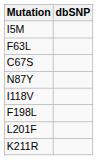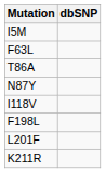 <table class="wikitable">
 <tr>
 <th>Mutation</th>
 <th>dbSNP</th>
 </tr>
 <tr>
 <td>I5M</td>
 <td></td>
 </tr>
 <tr>
 <td>F63L</td>
 <td></td>
 </tr>
 <tr>
-<td>C67S</td>
+<td>T86A</td>
 <td></td>
 </tr>
 <tr>
 <td>N87Y</td>
 <td></td>
 </tr>
 <tr>
 <td>I118V</td>
 <td></td>
 </tr>
 <tr>
 <td>F198L</td>
 <td></td>
 </tr>
 <tr>
 <td>L201F</td>
 <td></td>
 </tr>
 <tr>
 <td>K211R</td>
 <td></td>
 </tr>
 </table>
